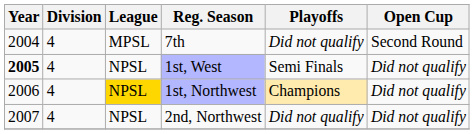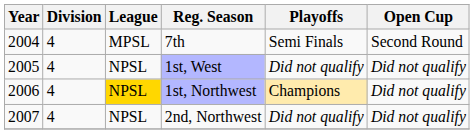 <table class="wikitable">
 <tr>
 <th>Year</th>
 <th>Division</th>
 <th>League</th>
 <th>Reg. Season</th>
 <th>Playoffs</th>
 <th>Open Cup</th>
 </tr>
 <tr>
 <td>2004</td>
 <td>4</td>
 <td>MPSL</td>
 <td>7th</td>
-<td><em>Did not qualify</em></td>
+<td>Semi Finals</td>
 <td>Second Round</td>
 </tr>
 <tr>
-<td><strong>2005</strong></td>
+<td>2005</td>
 <td>4</td>
 <td>NPSL</td>
 <td bgcolor="B3B7FF">1st, West</td>
-<td>Semi Finals</td>
+<td><em>Did not qualify</em></td>
 <td><em>Did not qualify</em></td>
 </tr>
 <tr>
 <td>2006</td>
 <td>4</td>
 <td style="background: gold;">NPSL</td>
 <td bgcolor="B3B7FF">1st, Northwest</td>
 <td bgcolor="FFEBAD">Champions</td>
 <td><em>Did not qualify</em></td>
 </tr>
 <tr>
 <td>2007</td>
 <td>4</td>
 <td>NPSL</td>
 <td>2nd, Northwest</td>
 <td><em>Did not qualify</em></td>
 <td><em>Did not qualify</em></td>
 </tr>
 <tr>
 </tr>
 </table>
